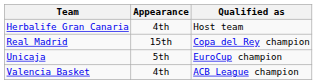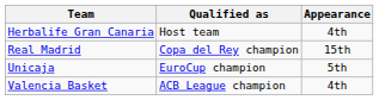 <table class="wikitable">
 <tr>
 <th>Team</th>
+<th>Qualified as</th>
 <th>Appearance</th>
-<th>Qualified as</th>
 </tr>
 <tr>
 <td><a href='#'>Herbalife Gran Canaria</a></td>
+<td>Host team</td>
 <td align=center>4th</td>
-<td>Host team</td>
 </tr>
 <tr>
 <td><a href='#'>Real Madrid</a></td>
+<td><a href='#'>Copa del Rey</a> champion</td>
 <td align=center>15th</td>
-<td><a href='#'>Copa del Rey</a> champion</td>
 </tr>
 <tr>
 <td><a href='#'>Unicaja</a></td>
+<td><a href='#'>EuroCup</a> champion</td>
 <td align=center>5th</td>
-<td><a href='#'>EuroCup</a> champion</td>
 </tr>
 <tr>
 <td><a href='#'>Valencia Basket</a></td>
+<td><a href='#'>ACB League</a> champion</td>
 <td align=center>4th</td>
-<td><a href='#'>ACB League</a> champion</td>
 </tr>
 </table>
